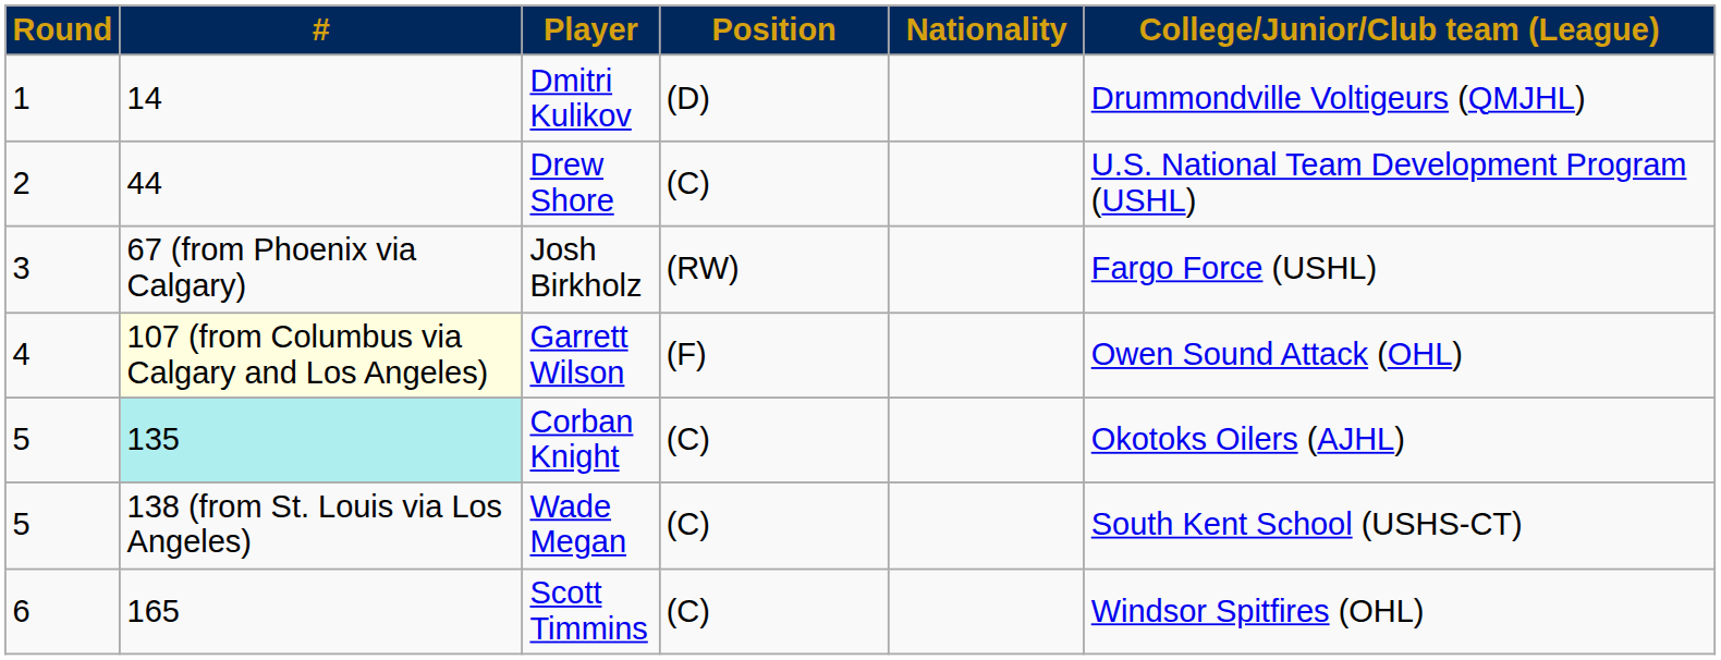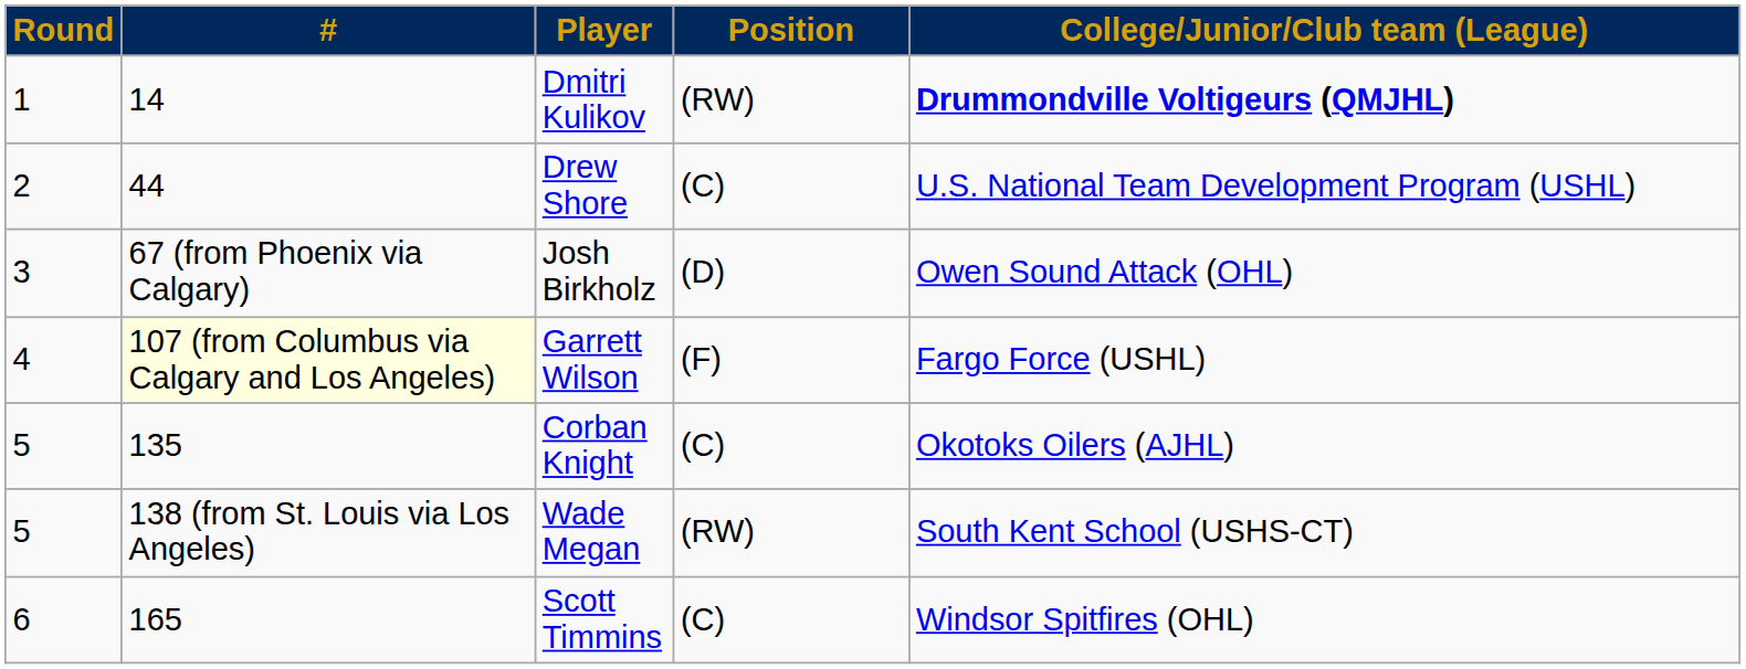 <table class="wikitable">
 <tr>
 <th style="background:#01285D; color:#D6A10F" width="2.75%">Round</th>
 <th style="background:#01285D; color:#D6A10F" width="25.0%">#</th>
 <th style="background:#01285D; color:#D6A10F" width="8.0%">Player</th>
 <th style="background:#01285D; color:#D6A10F" width="14.0%">Position</th>
-<th style="background:#01285D; color:#D6A10F" width="11.5%">Nationality</th>
 <th style="background:#01285D; color:#D6A10F" width="100.0%">College/Junior/Club team (League)</th>
 </tr>
 <tr>
 <td>1</td>
 <td>14</td>
 <td><a href='#'>Dmitri Kulikov</a></td>
-<td>(D)</td>
-<td></td>
-<td><a href='#'>Drummondville Voltigeurs</a> (<a href='#'>QMJHL</a>)</td>
+<td>(RW)</td>
+<td><strong><a href='#'>Drummondville Voltigeurs</a> (<a href='#'>QMJHL</a>)</strong></td>
 </tr>
 <tr>
 <td>2</td>
 <td>44</td>
 <td><a href='#'>Drew Shore</a></td>
 <td>(C)</td>
-<td></td>
 <td><a href='#'>U.S. National Team Development Program</a> (<a href='#'>USHL</a>)</td>
 </tr>
 <tr>
 <td>3</td>
 <td>67 (from Phoenix via Calgary)</td>
 <td>Josh Birkholz</td>
-<td>(RW)</td>
-<td></td>
-<td><a href='#'>Fargo Force</a> (USHL)</td>
+<td>(D)</td>
+<td><a href='#'>Owen Sound Attack</a> (<a href='#'>OHL</a>)</td>
 </tr>
 <tr>
 <td>4</td>
 <td style="background: lightyellow;">107 (from Columbus via Calgary and Los Angeles)</td>
 <td><a href='#'>Garrett Wilson</a></td>
 <td>(F)</td>
-<td></td>
-<td><a href='#'>Owen Sound Attack</a> (<a href='#'>OHL</a>)</td>
+<td><a href='#'>Fargo Force</a> (USHL)</td>
 </tr>
 <tr>
 <td>5</td>
-<td style="background: paleturquoise;">135</td>
+<td>135</td>
 <td><a href='#'>Corban Knight</a></td>
 <td>(C)</td>
-<td></td>
 <td><a href='#'>Okotoks Oilers</a> (<a href='#'>AJHL</a>)</td>
 </tr>
 <tr>
 <td>5</td>
 <td>138 (from St. Louis via Los Angeles)</td>
 <td><a href='#'>Wade Megan</a></td>
-<td>(C)</td>
-<td></td>
+<td>(RW)</td>
 <td><a href='#'>South Kent School</a> (USHS-CT)</td>
 </tr>
 <tr>
 <td>6</td>
 <td>165</td>
 <td><a href='#'>Scott Timmins</a></td>
 <td>(C)</td>
-<td></td>
 <td><a href='#'>Windsor Spitfires</a> (OHL)</td>
 </tr>
 </table>
